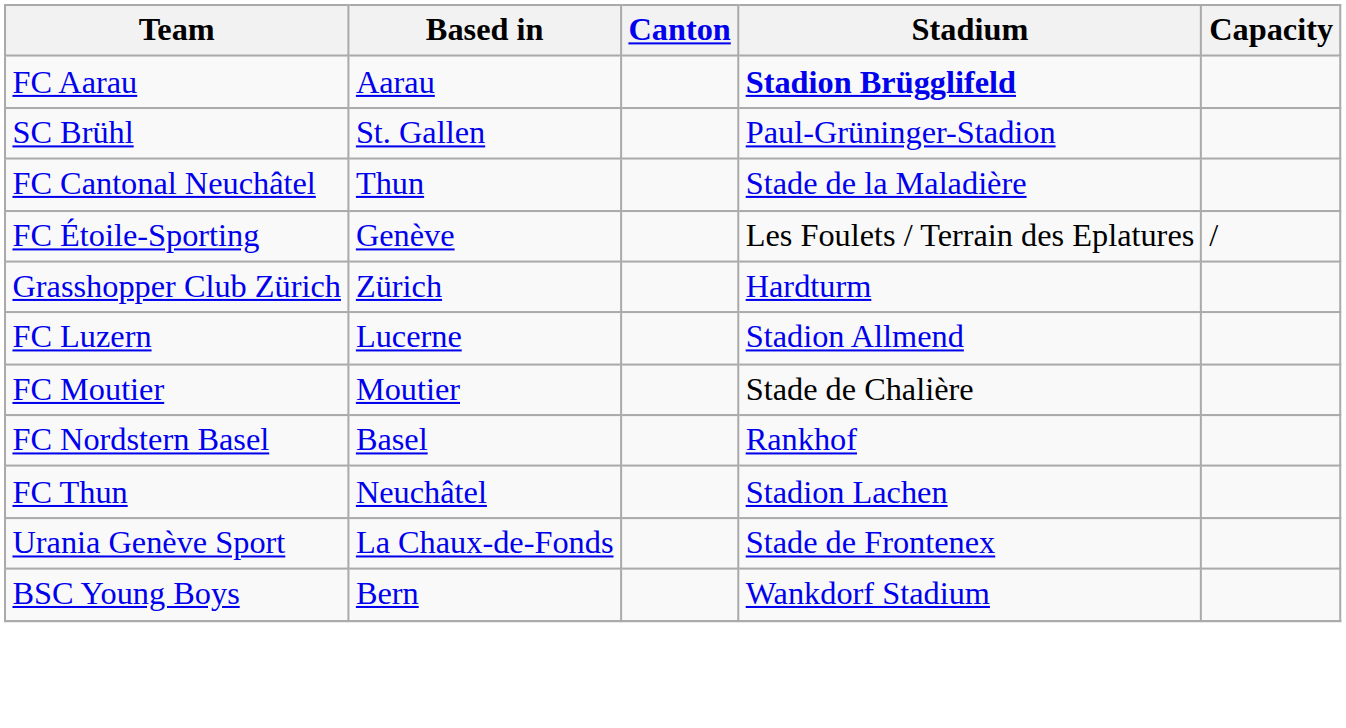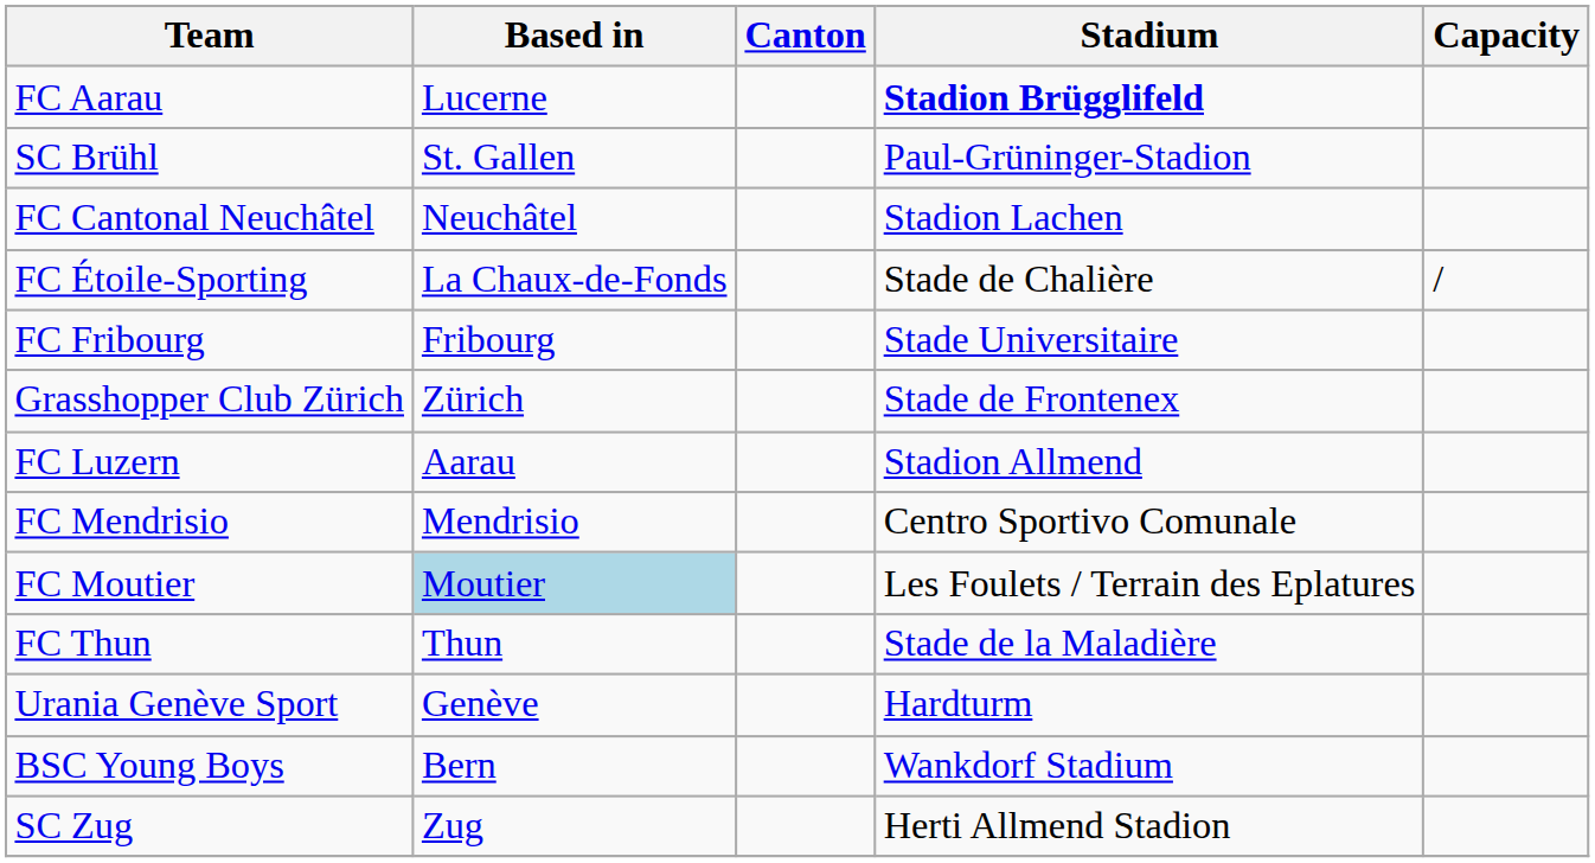 <table class="wikitable sortable" style="text-align: left;">
 <tr>
 <th>Team</th>
 <th>Based in</th>
 <th><a href='#'>Canton</a></th>
 <th>Stadium</th>
 <th>Capacity</th>
 </tr>
 <tr>
 <td><a href='#'>FC Aarau</a></td>
-<td><a href='#'>Aarau</a></td>
+<td><a href='#'>Lucerne</a></td>
 <td></td>
 <td><strong><a href='#'>Stadion Brügglifeld</a></strong></td>
 <td></td>
 </tr>
 <tr>
 <td><a href='#'>SC Brühl</a></td>
 <td><a href='#'>St. Gallen</a></td>
 <td></td>
 <td><a href='#'>Paul-Grüninger-Stadion</a></td>
 <td></td>
 </tr>
 <tr>
 <td><a href='#'>FC Cantonal Neuchâtel</a></td>
+<td><a href='#'>Neuchâtel</a></td>
+<td></td>
+<td><a href='#'>Stadion Lachen</a></td>
+<td></td>
+</tr>
+<tr>
+<td><a href='#'>FC Étoile-Sporting</a></td>
+<td><a href='#'>La Chaux-de-Fonds</a></td>
+<td></td>
+<td>Stade de Chalière</td>
+<td> / </td>
+</tr>
+<tr>
+<td><a href='#'>FC Fribourg</a></td>
+<td><a href='#'>Fribourg</a></td>
+<td></td>
+<td><a href='#'>Stade Universitaire</a></td>
+<td></td>
+</tr>
+<tr>
+<td><a href='#'>Grasshopper Club Zürich</a></td>
+<td><a href='#'>Zürich</a></td>
+<td></td>
+<td><a href='#'>Stade de Frontenex</a></td>
+<td></td>
+</tr>
+<tr>
+<td><a href='#'>FC Luzern</a></td>
+<td><a href='#'>Aarau</a></td>
+<td></td>
+<td><a href='#'>Stadion Allmend</a></td>
+<td></td>
+</tr>
+<tr>
+<td><a href='#'>FC Mendrisio</a></td>
+<td><a href='#'>Mendrisio</a></td>
+<td></td>
+<td>Centro Sportivo Comunale</td>
+<td></td>
+</tr>
+<tr>
+<td><a href='#'>FC Moutier</a></td>
+<td style="background: lightblue;"><a href='#'>Moutier</a></td>
+<td></td>
+<td>Les Foulets / Terrain des Eplatures</td>
+<td></td>
+</tr>
+<tr>
+<td><a href='#'>FC Thun</a></td>
 <td><a href='#'>Thun</a></td>
 <td></td>
 <td><a href='#'>Stade de la Maladière</a></td>
 <td></td>
 </tr>
 <tr>
-<td><a href='#'>FC Étoile-Sporting</a></td>
+<td><a href='#'>Urania Genève Sport</a></td>
 <td><a href='#'>Genève</a></td>
 <td></td>
-<td>Les Foulets / Terrain des Eplatures</td>
-<td> / </td>
-</tr>
-<tr>
-<td><a href='#'>Grasshopper Club Zürich</a></td>
-<td><a href='#'>Zürich</a></td>
-<td></td>
 <td><a href='#'>Hardturm</a></td>
-<td></td>
-</tr>
-<tr>
-<td><a href='#'>FC Luzern</a></td>
-<td><a href='#'>Lucerne</a></td>
-<td></td>
-<td><a href='#'>Stadion Allmend</a></td>
-<td></td>
-</tr>
-<tr>
-<td><a href='#'>FC Moutier</a></td>
-<td><a href='#'>Moutier</a></td>
-<td></td>
-<td>Stade de Chalière</td>
-<td></td>
-</tr>
-<tr>
-<td><a href='#'>FC Nordstern Basel</a></td>
-<td><a href='#'>Basel</a></td>
-<td></td>
-<td><a href='#'>Rankhof</a></td>
-<td></td>
-</tr>
-<tr>
-<td><a href='#'>FC Thun</a></td>
-<td><a href='#'>Neuchâtel</a></td>
-<td></td>
-<td><a href='#'>Stadion Lachen</a></td>
-<td></td>
-</tr>
-<tr>
-<td><a href='#'>Urania Genève Sport</a></td>
-<td><a href='#'>La Chaux-de-Fonds</a></td>
-<td></td>
-<td><a href='#'>Stade de Frontenex</a></td>
 <td></td>
 </tr>
 <tr>
 <td><a href='#'>BSC Young Boys</a></td>
 <td><a href='#'>Bern</a></td>
 <td></td>
 <td><a href='#'>Wankdorf Stadium</a></td>
 <td></td>
 </tr>
 <tr>
+<td><a href='#'>SC Zug</a></td>
+<td><a href='#'>Zug</a></td>
+<td></td>
+<td>Herti Allmend Stadion</td>
+<td></td>
+</tr>
+<tr>
 </tr>
 </table>
